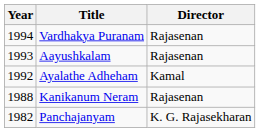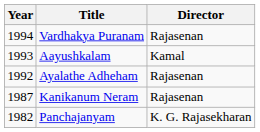 <table class="wikitable">
 <tr>
 <th>Year</th>
 <th>Title</th>
 <th>Director</th>
 </tr>
 <tr>
 <td>1994</td>
 <td><a href='#'>Vardhakya Puranam</a></td>
 <td>Rajasenan</td>
 </tr>
 <tr>
 <td>1993</td>
 <td><a href='#'>Aayushkalam</a></td>
-<td>Rajasenan</td>
+<td>Kamal</td>
 </tr>
 <tr>
 <td>1992</td>
 <td><a href='#'>Ayalathe Adheham</a></td>
-<td>Kamal</td>
+<td>Rajasenan</td>
 </tr>
 <tr>
-<td>1988</td>
+<td>1987</td>
 <td><a href='#'>Kanikanum Neram</a></td>
 <td>Rajasenan</td>
 </tr>
 <tr>
 <td>1982</td>
 <td><a href='#'>Panchajanyam</a></td>
 <td>K. G. Rajasekharan</td>
 </tr>
 </table>
